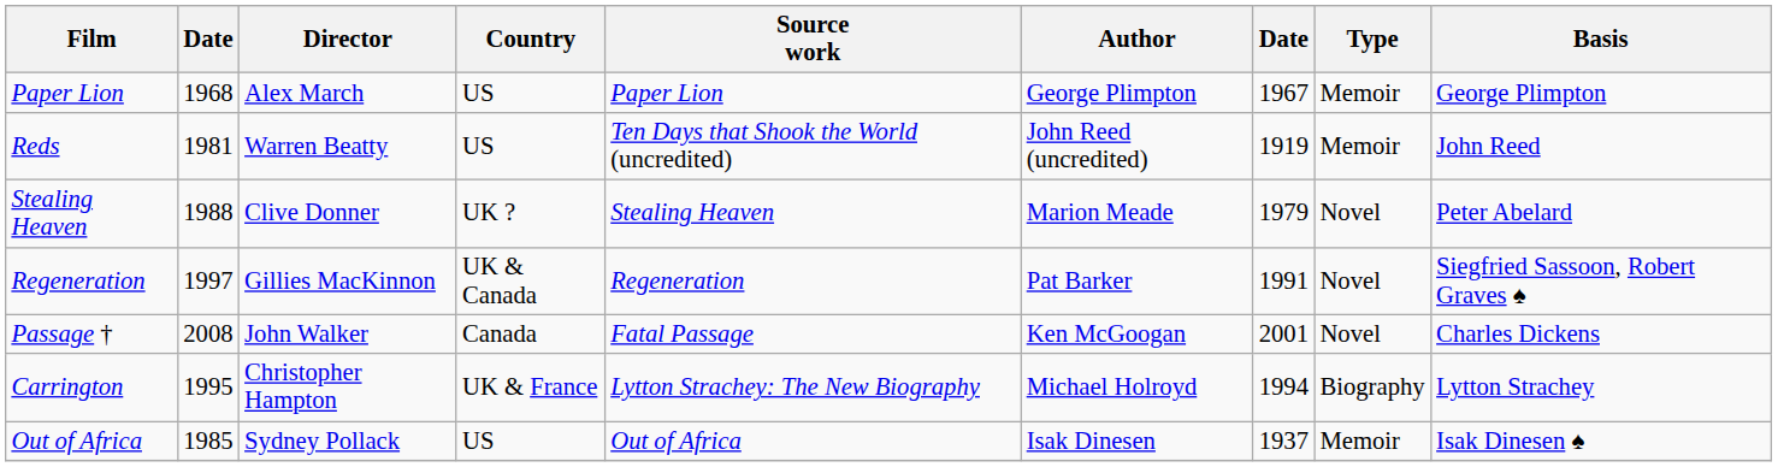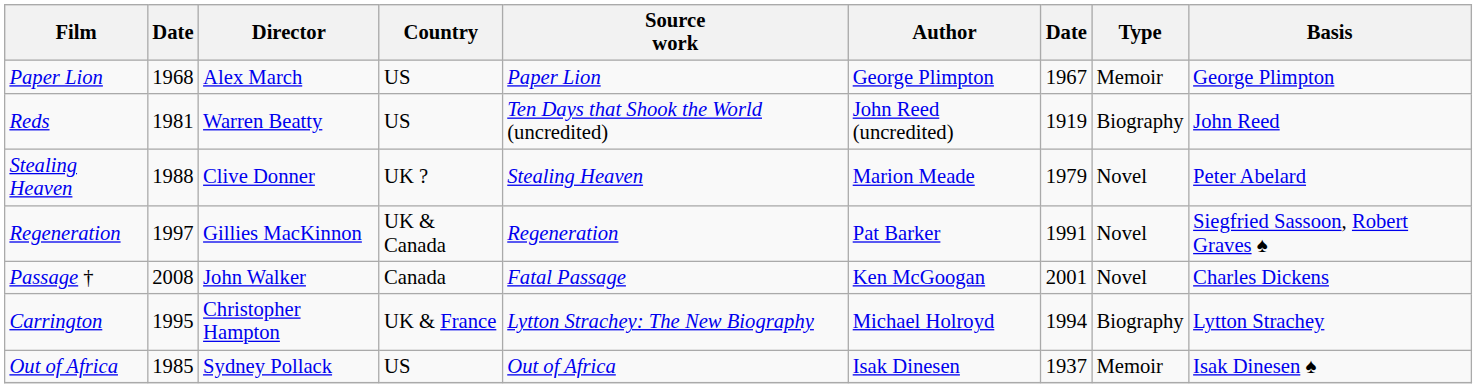 <table class="wikitable" style=width:90%>
 <tr bgcolor="#CCCCCC">
 <th>Film</th>
 <th>Date</th>
 <th>Director</th>
 <th>Country</th>
 <th>Source<br>work</th>
 <th>Author</th>
 <th>Date</th>
 <th>Type</th>
 <th>Basis</th>
 </tr>
 <tr>
 <td><em><a href='#'>Paper Lion</a></em></td>
 <td>1968</td>
 <td><a href='#'>Alex March</a></td>
 <td>US</td>
 <td><em><a href='#'>Paper Lion</a></em></td>
 <td><a href='#'>George Plimpton</a></td>
 <td>1967</td>
 <td>Memoir</td>
 <td><a href='#'>George Plimpton</a></td>
 </tr>
 <tr>
 <td><em><a href='#'>Reds</a></em></td>
 <td>1981</td>
 <td><a href='#'>Warren Beatty</a></td>
 <td>US</td>
 <td><em><a href='#'>Ten Days that Shook the World</a></em> (uncredited)</td>
 <td><a href='#'>John Reed</a> (uncredited)</td>
 <td>1919</td>
-<td>Memoir</td>
+<td>Biography</td>
 <td><a href='#'>John Reed</a></td>
 </tr>
 <tr>
 <td><em><a href='#'>Stealing Heaven</a></em></td>
 <td>1988</td>
 <td><a href='#'>Clive Donner</a></td>
 <td>UK ?</td>
 <td><em><a href='#'>Stealing Heaven</a></em></td>
 <td><a href='#'>Marion Meade</a></td>
 <td>1979</td>
 <td>Novel</td>
 <td><a href='#'>Peter Abelard</a></td>
 </tr>
 <tr>
 <td><em><a href='#'>Regeneration</a></em></td>
 <td>1997</td>
 <td><a href='#'>Gillies MacKinnon</a></td>
 <td>UK & Canada</td>
 <td><em><a href='#'>Regeneration</a></em> </td>
 <td><a href='#'>Pat Barker</a></td>
 <td>1991</td>
 <td>Novel</td>
 <td><a href='#'>Siegfried Sassoon</a>, <a href='#'>Robert Graves</a> ♠</td>
 </tr>
 <tr>
 <td><em><a href='#'>Passage</a></em> †</td>
 <td>2008</td>
 <td><a href='#'>John Walker</a></td>
 <td>Canada</td>
 <td><em><a href='#'>Fatal Passage</a></em></td>
 <td><a href='#'>Ken McGoogan</a></td>
 <td>2001</td>
 <td>Novel</td>
 <td><a href='#'>Charles Dickens</a></td>
 </tr>
 <tr>
 <td><em><a href='#'>Carrington</a></em></td>
 <td>1995</td>
 <td><a href='#'>Christopher Hampton</a></td>
 <td>UK & <a href='#'>France</a></td>
 <td><em><a href='#'>Lytton Strachey: The New Biography</a></em></td>
 <td><a href='#'>Michael Holroyd</a></td>
 <td>1994</td>
 <td>Biography</td>
 <td><a href='#'>Lytton Strachey</a></td>
 </tr>
 <tr>
 <td><em><a href='#'>Out of Africa</a></em></td>
 <td>1985</td>
 <td><a href='#'>Sydney Pollack</a></td>
 <td>US</td>
 <td><em><a href='#'>Out of Africa</a></em></td>
 <td><a href='#'>Isak Dinesen</a></td>
 <td>1937</td>
 <td>Memoir</td>
 <td><a href='#'>Isak Dinesen</a> ♠</td>
 </tr>
 <tr>
 </tr>
 </table>
